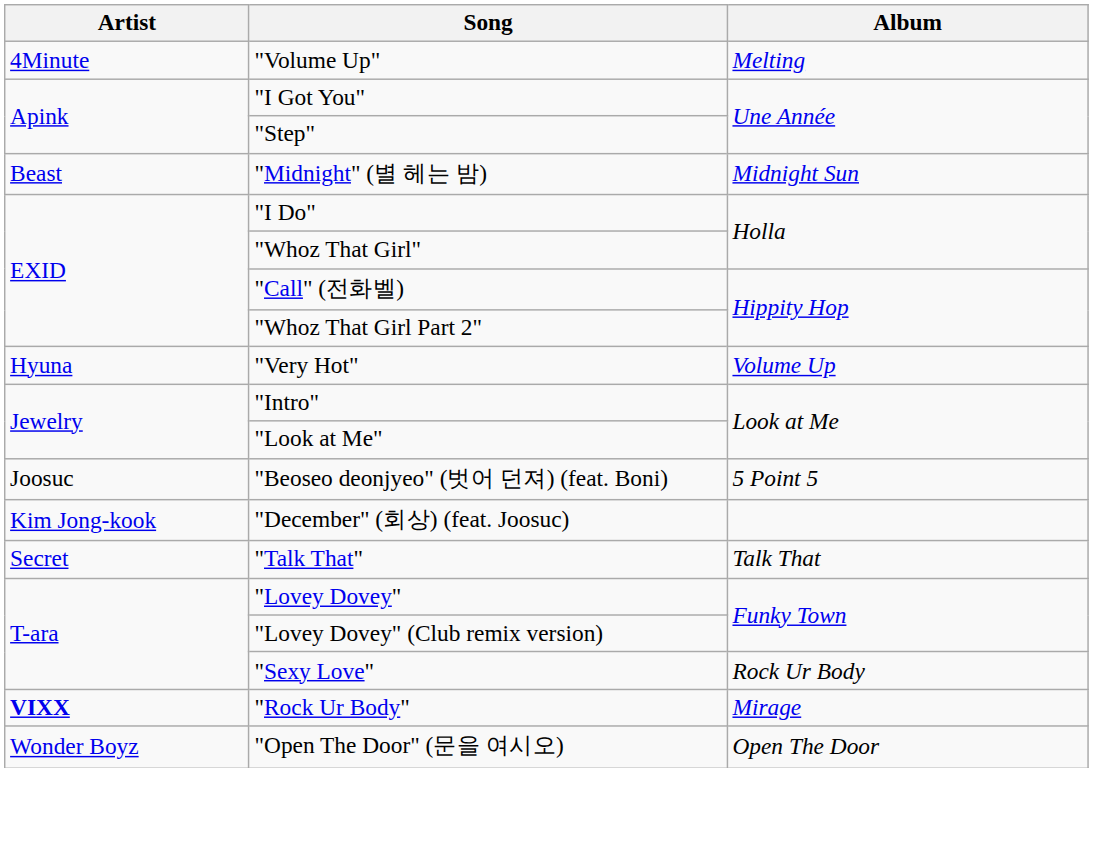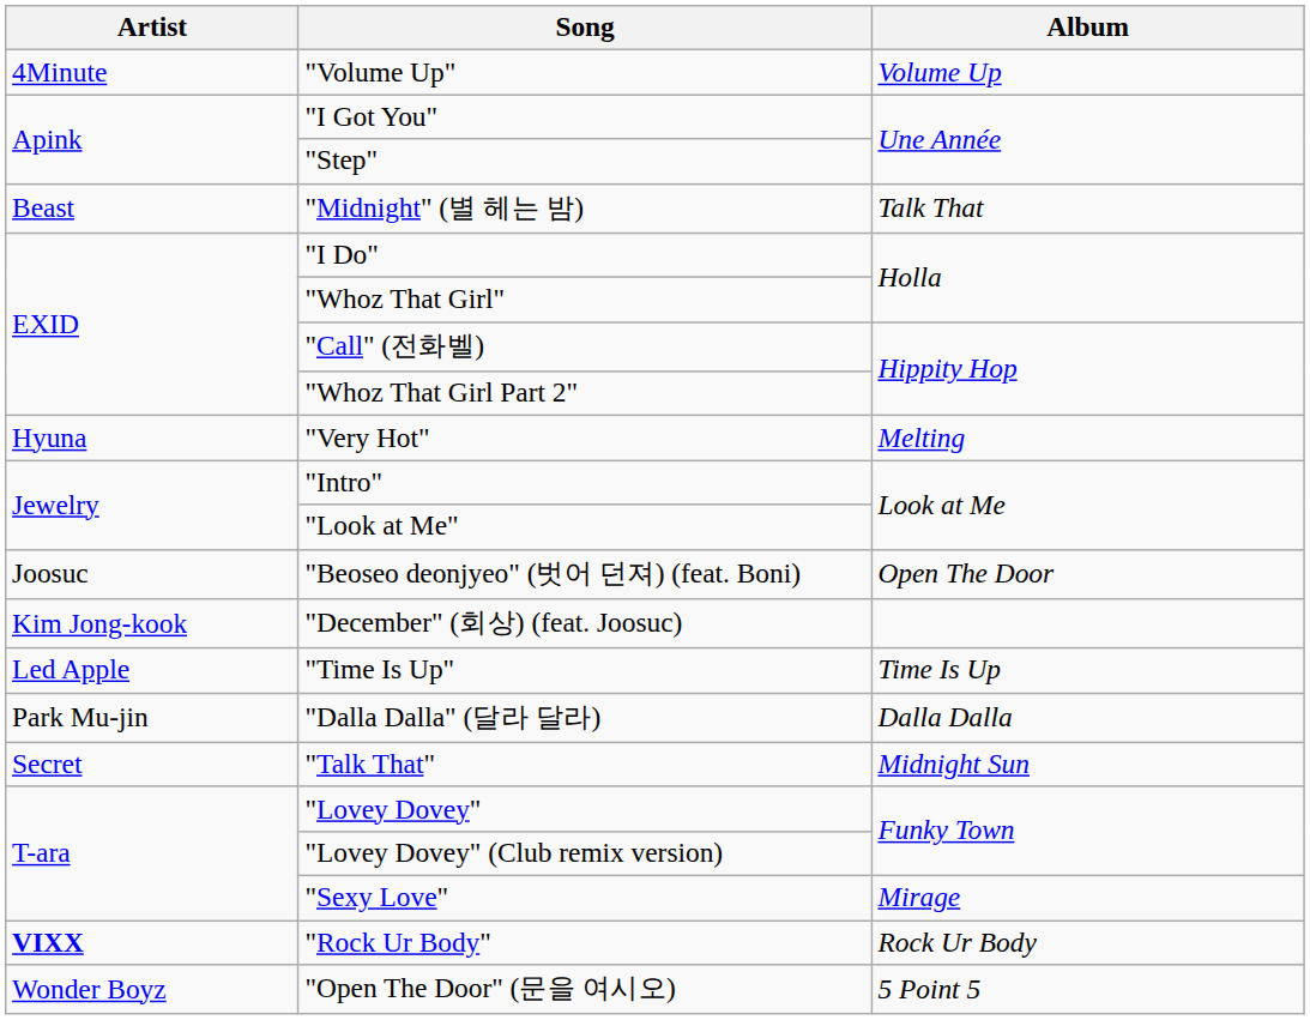 <table class="wikitable">
 <tr>
 <th style="width:10em">Artist</th>
 <th style="width:20em">Song</th>
 <th style="width:15em">Album</th>
 </tr>
 <tr>
 <td><a href='#'>4Minute</a></td>
 <td>"Volume Up"</td>
-<td><em><a href='#'>Melting</a></em></td>
+<td><em><a href='#'>Volume Up</a></em></td>
 </tr>
 <tr>
 <td rowspan="2"><a href='#'>Apink</a></td>
 <td>"I Got You"</td>
 <td rowspan="2"><em><a href='#'>Une Année</a></em></td>
 </tr>
 <tr>
 <td>"Step"</td>
 </tr>
 <tr>
 <td><a href='#'>Beast</a></td>
 <td>"<a href='#'>Midnight</a>" (별 헤는 밤)</td>
-<td><em><a href='#'>Midnight Sun</a></em></td>
+<td><em>Talk That</em></td>
 </tr>
 <tr>
 <td rowspan="4"><a href='#'>EXID</a></td>
 <td>"I Do"</td>
 <td rowspan="2"><em>Holla</em></td>
 </tr>
 <tr>
 <td>"Whoz That Girl"</td>
 </tr>
 <tr>
 <td>"<a href='#'>Call</a>" (전화벨)</td>
 <td rowspan="2"><em><a href='#'>Hippity Hop</a></em></td>
 </tr>
 <tr>
 <td>"Whoz That Girl Part 2"</td>
 </tr>
 <tr>
 <td><a href='#'>Hyuna</a></td>
 <td>"Very Hot"</td>
-<td><em><a href='#'>Volume Up</a></em></td>
+<td><em><a href='#'>Melting</a></em></td>
 </tr>
 <tr>
 <td rowspan="2"><a href='#'>Jewelry</a></td>
 <td>"Intro"</td>
 <td rowspan="2"><em>Look at Me</em></td>
 </tr>
 <tr>
 <td>"Look at Me"</td>
 </tr>
 <tr>
 <td>Joosuc</td>
 <td>"Beoseo deonjyeo" (벗어 던져) (feat. Boni)</td>
-<td><em>5 Point 5</em></td>
+<td><em>Open The Door</em></td>
 </tr>
 <tr>
 <td><a href='#'>Kim Jong-kook</a></td>
 <td>"December" (회상) (feat. Joosuc)</td>
 <td></td>
 </tr>
 <tr>
+<td><a href='#'>Led Apple</a></td>
+<td>"Time Is Up"</td>
+<td><em>Time Is Up</em></td>
+</tr>
+<tr>
+<td>Park Mu-jin</td>
+<td>"Dalla Dalla" (달라 달라)</td>
+<td><em>Dalla Dalla</em></td>
+</tr>
+<tr>
 <td><a href='#'>Secret</a></td>
 <td>"<a href='#'>Talk That</a>"</td>
-<td><em>Talk That</em></td>
+<td><em><a href='#'>Midnight Sun</a></em></td>
 </tr>
 <tr>
 <td rowspan="3"><a href='#'>T-ara</a></td>
 <td>"<a href='#'>Lovey Dovey</a>"</td>
 <td rowspan="2"><em><a href='#'>Funky Town</a></em></td>
 </tr>
 <tr>
 <td>"Lovey Dovey" (Club remix version)</td>
 </tr>
 <tr>
 <td>"<a href='#'>Sexy Love</a>"</td>
-<td><em>Rock Ur Body</em></td>
+<td><em><a href='#'>Mirage</a></em></td>
 </tr>
 <tr>
 <td><strong><a href='#'>VIXX</a></strong></td>
 <td>"<a href='#'>Rock Ur Body</a>"</td>
-<td><em><a href='#'>Mirage</a></em></td>
+<td><em>Rock Ur Body</em></td>
 </tr>
 <tr>
 <td><a href='#'>Wonder Boyz</a></td>
 <td>"Open The Door" (문을 여시오)</td>
-<td><em>Open The Door</em></td>
+<td><em>5 Point 5</em></td>
 </tr>
 </table>
